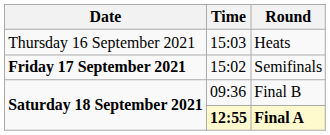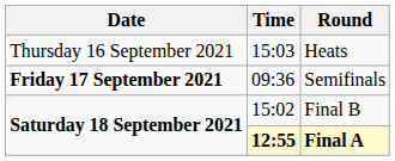 <table class="wikitable">
 <tr>
 <th>Date</th>
 <th>Time</th>
 <th>Round</th>
 </tr>
 <tr>
 <td>Thursday 16 September 2021</td>
 <td>15:03</td>
 <td>Heats</td>
 </tr>
 <tr>
 <td><strong>Friday 17 September 2021</strong></td>
-<td>15:02</td>
+<td>09:36</td>
 <td>Semifinals</td>
 </tr>
 <tr>
 <td rowspan=2><strong>Saturday 18 September 2021</strong></td>
-<td>09:36</td>
+<td>15:02</td>
 <td>Final B</td>
 </tr>
 <tr>
 <td style=background:lemonchiffon><strong>12:55</strong></td>
 <td style=background:lemonchiffon><strong>Final A</strong></td>
 </tr>
 </table>
